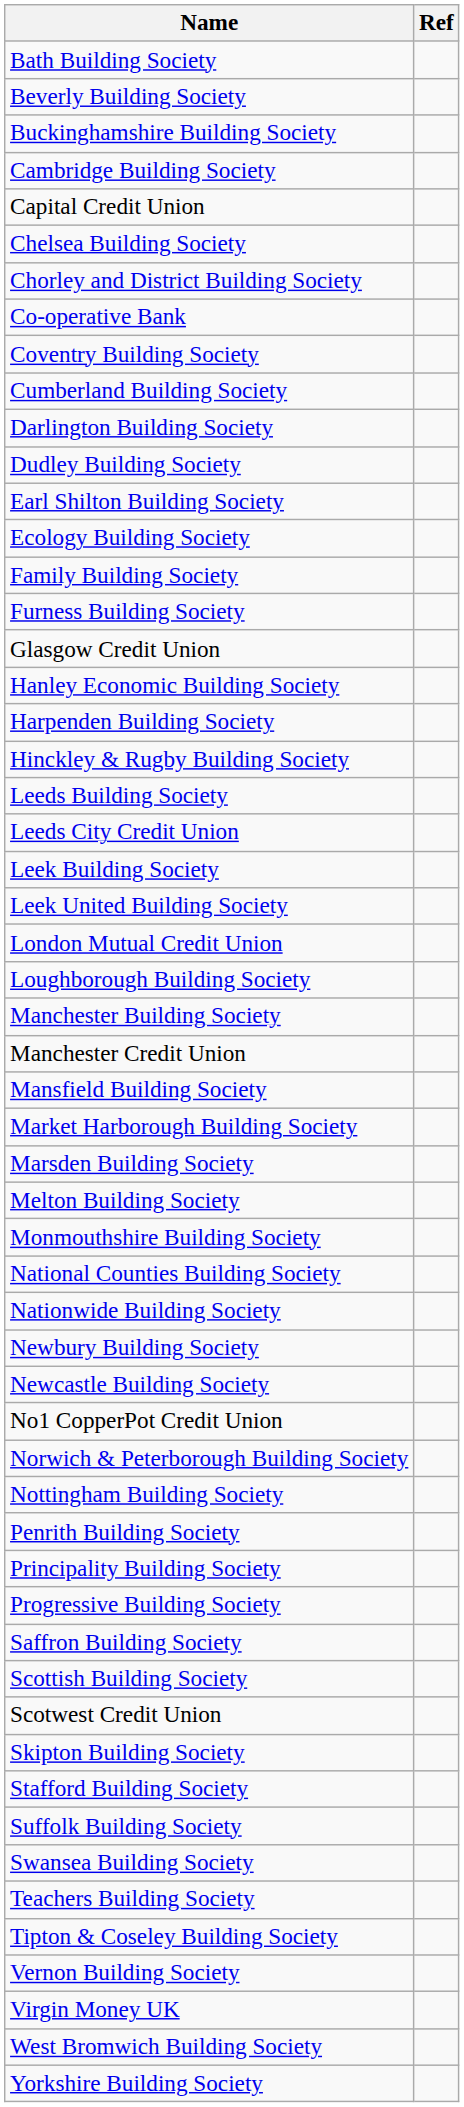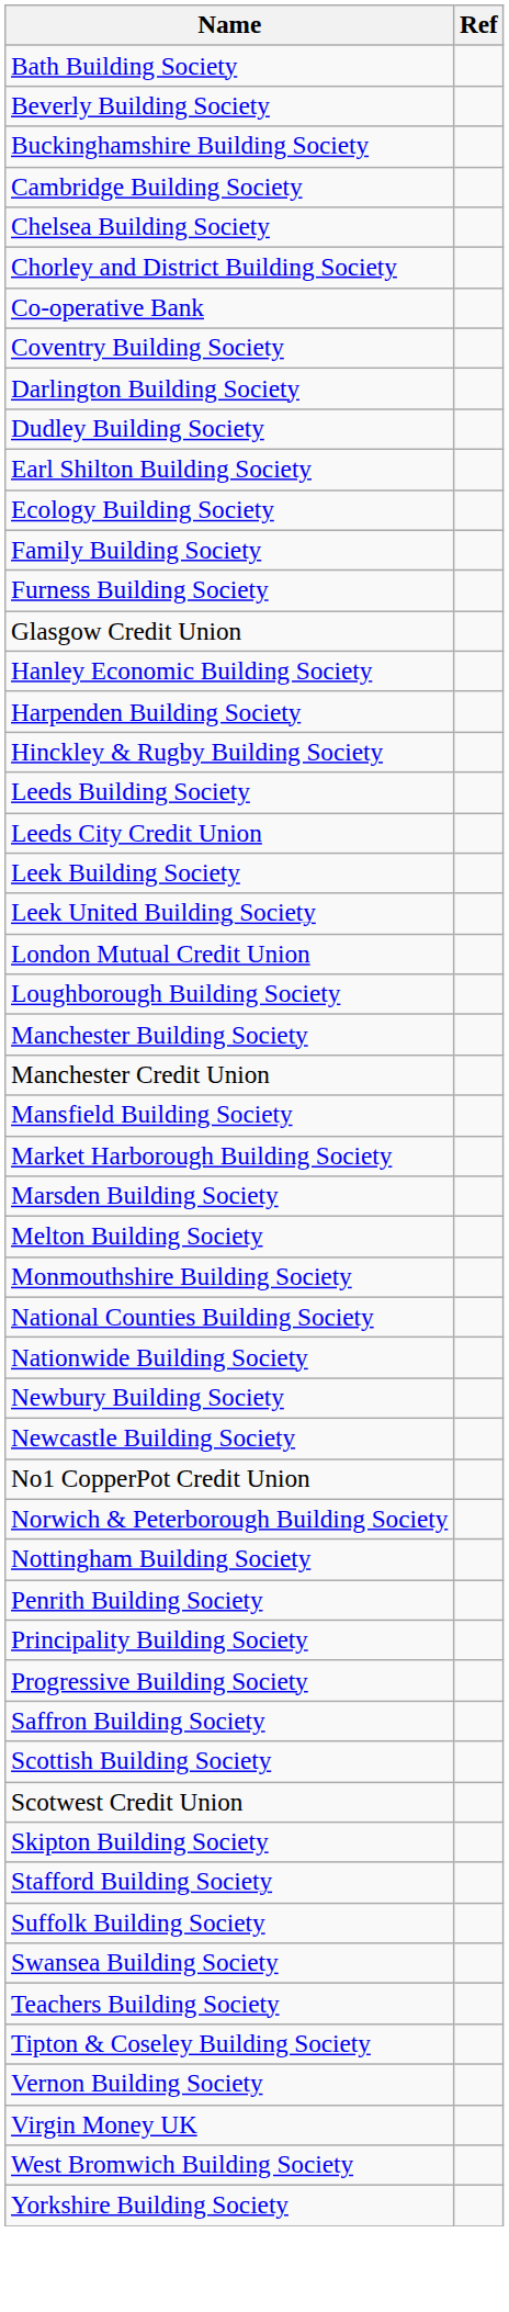 <table class="wikitable">
 <tr>
 <th>Name</th>
 <th>Ref</th>
 </tr>
 <tr>
 <td><a href='#'>Bath Building Society</a></td>
 <td></td>
 </tr>
 <tr>
 <td><a href='#'>Beverly Building Society</a></td>
 <td></td>
 </tr>
 <tr>
 <td><a href='#'>Buckinghamshire Building Society</a></td>
 <td></td>
 </tr>
 <tr>
 <td><a href='#'>Cambridge Building Society</a></td>
 <td></td>
 </tr>
 <tr>
-<td>Capital Credit Union</td>
-<td></td>
-</tr>
-<tr>
 <td><a href='#'>Chelsea Building Society</a></td>
 <td></td>
 </tr>
 <tr>
 <td><a href='#'>Chorley and District Building Society</a></td>
 <td></td>
 </tr>
 <tr>
 <td><a href='#'>Co-operative Bank</a></td>
 <td></td>
 </tr>
 <tr>
 <td><a href='#'>Coventry Building Society</a></td>
-<td></td>
-</tr>
-<tr>
-<td><a href='#'>Cumberland Building Society</a></td>
 <td></td>
 </tr>
 <tr>
 <td><a href='#'>Darlington Building Society</a></td>
 <td></td>
 </tr>
 <tr>
 <td><a href='#'>Dudley Building Society</a></td>
 <td></td>
 </tr>
 <tr>
 <td><a href='#'>Earl Shilton Building Society</a></td>
 <td></td>
 </tr>
 <tr>
 <td><a href='#'>Ecology Building Society</a></td>
 <td></td>
 </tr>
 <tr>
 <td><a href='#'>Family Building Society</a></td>
 <td></td>
 </tr>
 <tr>
 <td><a href='#'>Furness Building Society</a></td>
 <td></td>
 </tr>
 <tr>
 <td>Glasgow Credit Union</td>
 <td></td>
 </tr>
 <tr>
 <td><a href='#'>Hanley Economic Building Society</a></td>
 <td></td>
 </tr>
 <tr>
 <td><a href='#'>Harpenden Building Society</a></td>
 <td></td>
 </tr>
 <tr>
 <td><a href='#'>Hinckley & Rugby Building Society</a></td>
 <td></td>
 </tr>
 <tr>
 <td><a href='#'>Leeds Building Society</a></td>
 <td></td>
 </tr>
 <tr>
 <td><a href='#'>Leeds City Credit Union</a></td>
 <td></td>
 </tr>
 <tr>
 <td><a href='#'>Leek Building Society</a></td>
 <td></td>
 </tr>
 <tr>
 <td><a href='#'>Leek United Building Society</a></td>
 <td></td>
 </tr>
 <tr>
 <td><a href='#'>London Mutual Credit Union</a></td>
 <td></td>
 </tr>
 <tr>
 <td><a href='#'>Loughborough Building Society</a></td>
 <td></td>
 </tr>
 <tr>
 <td><a href='#'>Manchester Building Society</a></td>
 <td></td>
 </tr>
 <tr>
 <td>Manchester Credit Union</td>
 <td></td>
 </tr>
 <tr>
 <td><a href='#'>Mansfield Building Society</a></td>
 <td></td>
 </tr>
 <tr>
 <td><a href='#'>Market Harborough Building Society</a></td>
 <td></td>
 </tr>
 <tr>
 <td><a href='#'>Marsden Building Society</a></td>
 <td></td>
 </tr>
 <tr>
 <td><a href='#'>Melton Building Society</a></td>
 <td></td>
 </tr>
 <tr>
 <td><a href='#'>Monmouthshire Building Society</a></td>
 <td></td>
 </tr>
 <tr>
 <td><a href='#'>National Counties Building Society</a></td>
 <td></td>
 </tr>
 <tr>
 <td><a href='#'>Nationwide Building Society</a></td>
 <td></td>
 </tr>
 <tr>
 <td><a href='#'>Newbury Building Society</a></td>
 <td></td>
 </tr>
 <tr>
 <td><a href='#'>Newcastle Building Society</a></td>
 <td></td>
 </tr>
 <tr>
 <td>No1 CopperPot Credit Union</td>
 <td></td>
 </tr>
 <tr>
 <td><a href='#'>Norwich & Peterborough Building Society</a></td>
 <td></td>
 </tr>
 <tr>
 <td><a href='#'>Nottingham Building Society</a></td>
 <td></td>
 </tr>
 <tr>
 <td><a href='#'>Penrith Building Society</a></td>
 <td></td>
 </tr>
 <tr>
 <td><a href='#'>Principality Building Society</a></td>
 <td></td>
 </tr>
 <tr>
 <td><a href='#'>Progressive Building Society</a></td>
 <td></td>
 </tr>
 <tr>
 <td><a href='#'>Saffron Building Society</a></td>
 <td></td>
 </tr>
 <tr>
 <td><a href='#'>Scottish Building Society</a></td>
 <td></td>
 </tr>
 <tr>
 <td>Scotwest Credit Union</td>
 <td></td>
 </tr>
 <tr>
 <td><a href='#'>Skipton Building Society</a></td>
 <td></td>
 </tr>
 <tr>
 <td><a href='#'>Stafford Building Society</a></td>
 <td></td>
 </tr>
 <tr>
 <td><a href='#'>Suffolk Building Society</a></td>
 <td></td>
 </tr>
 <tr>
 <td><a href='#'>Swansea Building Society</a></td>
 <td></td>
 </tr>
 <tr>
 <td><a href='#'>Teachers Building Society</a></td>
 <td></td>
 </tr>
 <tr>
 <td><a href='#'>Tipton & Coseley Building Society</a></td>
 <td></td>
 </tr>
 <tr>
 <td><a href='#'>Vernon Building Society</a></td>
 <td></td>
 </tr>
 <tr>
 <td><a href='#'>Virgin Money UK</a></td>
 <td></td>
 </tr>
 <tr>
 <td><a href='#'>West Bromwich Building Society</a></td>
 <td></td>
 </tr>
 <tr>
 <td><a href='#'>Yorkshire Building Society</a></td>
 <td></td>
 </tr>
 </table>
